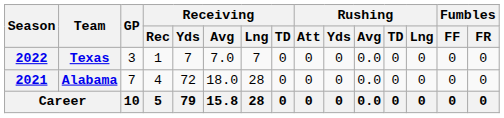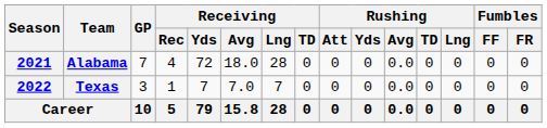 <table class="wikitable" style="text-align:center;">
 <tr>
 <th rowspan="2">Season</th>
 <th rowspan="2">Team</th>
 <th rowspan="2">GP</th>
 <th colspan="5">Receiving</th>
 <th colspan="5">Rushing</th>
 <th colspan="2">Fumbles</th>
 </tr>
 <tr>
 <th>Rec</th>
 <th>Yds</th>
 <th>Avg</th>
 <th>Lng</th>
 <th>TD</th>
 <th>Att</th>
 <th>Yds</th>
 <th>Avg</th>
 <th>TD</th>
 <th>Lng</th>
 <th>FF</th>
 <th>FR</th>
 </tr>
 <tr>
-<th><a href='#'>2022</a></th>
-<th><a href='#'>Texas</a></th>
-<td>3</td>
-<td>1</td>
+<th><a href='#'>2021</a></th>
+<th><a href='#'>Alabama</a></th>
 <td>7</td>
-<td>7.0</td>
-<td>7</td>
+<td>4</td>
+<td>72</td>
+<td>18.0</td>
+<td>28</td>
 <td>0</td>
 <td>0</td>
 <td>0</td>
 <td>0.0</td>
 <td>0</td>
 <td>0</td>
 <td>0</td>
 <td>0</td>
 </tr>
 <tr>
-<th><a href='#'>2021</a></th>
-<th><a href='#'>Alabama</a></th>
+<th><a href='#'>2022</a></th>
+<th><a href='#'>Texas</a></th>
+<td>3</td>
+<td>1</td>
 <td>7</td>
-<td>4</td>
-<td>72</td>
-<td>18.0</td>
-<td>28</td>
+<td>7.0</td>
+<td>7</td>
 <td>0</td>
 <td>0</td>
 <td>0</td>
 <td>0.0</td>
 <td>0</td>
 <td>0</td>
 <td>0</td>
 <td>0</td>
 </tr>
 <tr>
 <th colspan="2">Career</th>
 <th>10</th>
 <th>5</th>
 <th>79</th>
 <th>15.8</th>
 <th>28</th>
 <th>0</th>
 <th>0</th>
 <th>0</th>
 <th>0.0</th>
 <th>0</th>
 <th>0</th>
 <th>0</th>
 <th>0</th>
 </tr>
 </table>
